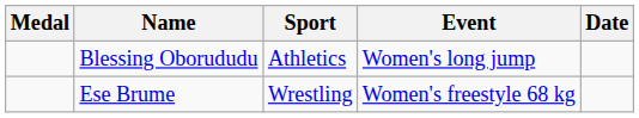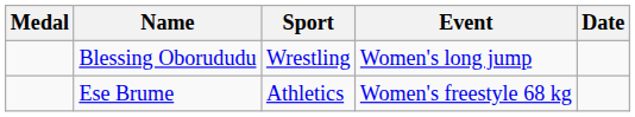 <table class="wikitable sortable" style="font-size: 95%;">
 <tr>
 <th>Medal</th>
 <th>Name</th>
 <th>Sport</th>
 <th>Event</th>
 <th>Date</th>
 </tr>
 <tr>
 <td></td>
 <td><a href='#'>Blessing Oborududu</a></td>
-<td><a href='#'>Athletics</a></td>
+<td><a href='#'>Wrestling</a></td>
 <td><a href='#'>Women's long jump</a></td>
 <td></td>
 </tr>
 <tr>
 <td></td>
 <td><a href='#'>Ese Brume</a></td>
-<td><a href='#'>Wrestling</a></td>
+<td><a href='#'>Athletics</a></td>
 <td><a href='#'>Women's freestyle 68 kg</a></td>
 <td></td>
 </tr>
 </table>
